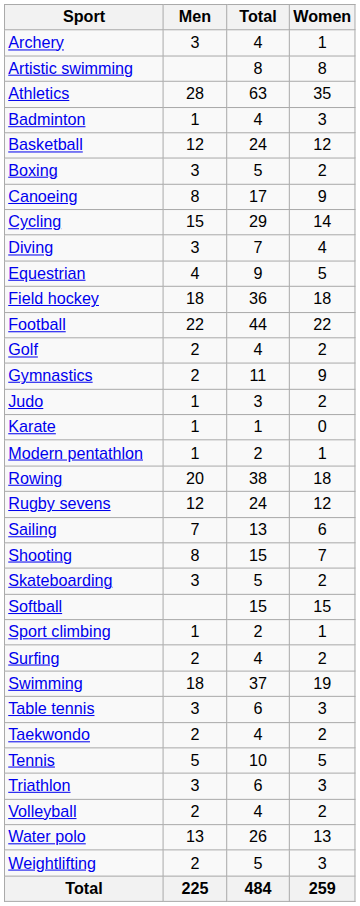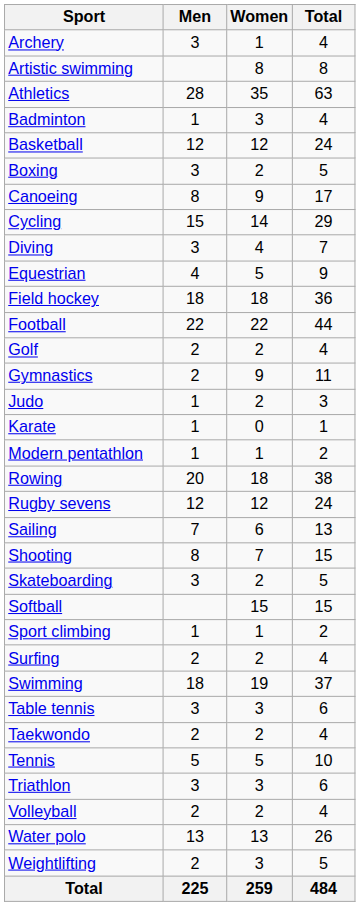 <table class="wikitable sortable" style="text-align:center;">
 <tr>
 <th width=150>Sport</th>
 <th width=55>Men</th>
+<th width=55>Women</th>
 <th width=55>Total</th>
-<th width=55>Women</th>
 </tr>
 <tr>
 <td align=left><a href='#'>Archery</a></td>
 <td>3</td>
+<td>1</td>
 <td>4</td>
-<td>1</td>
 </tr>
 <tr>
 <td align=left><a href='#'>Artistic swimming</a></td>
 <td></td>
 <td>8</td>
 <td>8</td>
 </tr>
 <tr>
 <td align=left><a href='#'>Athletics</a></td>
 <td>28</td>
+<td>35</td>
 <td>63</td>
-<td>35</td>
 </tr>
 <tr>
 <td align=left><a href='#'>Badminton</a></td>
 <td>1</td>
+<td>3</td>
 <td>4</td>
-<td>3</td>
 </tr>
 <tr>
 <td align=left><a href='#'>Basketball</a></td>
 <td>12</td>
+<td>12</td>
 <td>24</td>
-<td>12</td>
 </tr>
 <tr>
 <td align=left><a href='#'>Boxing</a></td>
 <td>3</td>
+<td>2</td>
 <td>5</td>
-<td>2</td>
 </tr>
 <tr>
 <td align=left><a href='#'>Canoeing</a></td>
 <td>8</td>
+<td>9</td>
 <td>17</td>
-<td>9</td>
 </tr>
 <tr>
 <td align=left><a href='#'>Cycling</a></td>
 <td>15</td>
+<td>14</td>
 <td>29</td>
-<td>14</td>
 </tr>
 <tr>
 <td align=left><a href='#'>Diving</a></td>
 <td>3</td>
+<td>4</td>
 <td>7</td>
-<td>4</td>
 </tr>
 <tr>
 <td align=left><a href='#'>Equestrian</a></td>
 <td>4</td>
+<td>5</td>
 <td>9</td>
-<td>5</td>
 </tr>
 <tr>
 <td align=left><a href='#'>Field hockey</a></td>
 <td>18</td>
+<td>18</td>
 <td>36</td>
-<td>18</td>
 </tr>
 <tr>
 <td align=left><a href='#'>Football</a></td>
 <td>22</td>
+<td>22</td>
 <td>44</td>
-<td>22</td>
 </tr>
 <tr>
 <td align=left><a href='#'>Golf</a></td>
 <td>2</td>
+<td>2</td>
 <td>4</td>
-<td>2</td>
 </tr>
 <tr>
 <td align=left><a href='#'>Gymnastics</a></td>
 <td>2</td>
+<td>9</td>
 <td>11</td>
-<td>9</td>
 </tr>
 <tr>
 <td align=left><a href='#'>Judo</a></td>
 <td>1</td>
+<td>2</td>
 <td>3</td>
-<td>2</td>
 </tr>
 <tr>
 <td align=left><a href='#'>Karate</a></td>
 <td>1</td>
+<td>0</td>
 <td>1</td>
-<td>0</td>
 </tr>
 <tr>
 <td align=left><a href='#'>Modern pentathlon</a></td>
 <td>1</td>
+<td>1</td>
 <td>2</td>
-<td>1</td>
 </tr>
 <tr>
 <td align=left><a href='#'>Rowing</a></td>
 <td>20</td>
+<td>18</td>
 <td>38</td>
-<td>18</td>
 </tr>
 <tr>
 <td align=left><a href='#'>Rugby sevens</a></td>
 <td>12</td>
+<td>12</td>
 <td>24</td>
-<td>12</td>
 </tr>
 <tr>
 <td align=left><a href='#'>Sailing</a></td>
 <td>7</td>
+<td>6</td>
 <td>13</td>
-<td>6</td>
 </tr>
 <tr>
 <td align=left><a href='#'>Shooting</a></td>
 <td>8</td>
+<td>7</td>
 <td>15</td>
-<td>7</td>
 </tr>
 <tr>
 <td align=left><a href='#'>Skateboarding</a></td>
 <td>3</td>
+<td>2</td>
 <td>5</td>
-<td>2</td>
 </tr>
 <tr>
 <td align=left><a href='#'>Softball</a></td>
 <td></td>
 <td>15</td>
 <td>15</td>
 </tr>
 <tr>
 <td align=left><a href='#'>Sport climbing</a></td>
 <td>1</td>
+<td>1</td>
 <td>2</td>
-<td>1</td>
 </tr>
 <tr>
 <td align=left><a href='#'>Surfing</a></td>
 <td>2</td>
+<td>2</td>
 <td>4</td>
-<td>2</td>
 </tr>
 <tr>
 <td align=left><a href='#'>Swimming</a></td>
 <td>18</td>
+<td>19</td>
 <td>37</td>
-<td>19</td>
 </tr>
 <tr>
 <td align=left><a href='#'>Table tennis</a></td>
 <td>3</td>
+<td>3</td>
 <td>6</td>
-<td>3</td>
 </tr>
 <tr>
 <td align=left><a href='#'>Taekwondo</a></td>
 <td>2</td>
+<td>2</td>
 <td>4</td>
-<td>2</td>
 </tr>
 <tr>
 <td align=left><a href='#'>Tennis</a></td>
 <td>5</td>
+<td>5</td>
 <td>10</td>
-<td>5</td>
 </tr>
 <tr>
 <td align=left><a href='#'>Triathlon</a></td>
 <td>3</td>
+<td>3</td>
 <td>6</td>
-<td>3</td>
 </tr>
 <tr>
 <td align=left><a href='#'>Volleyball</a></td>
 <td>2</td>
+<td>2</td>
 <td>4</td>
-<td>2</td>
 </tr>
 <tr>
 <td align=left><a href='#'>Water polo</a></td>
 <td>13</td>
+<td>13</td>
 <td>26</td>
-<td>13</td>
 </tr>
 <tr>
 <td align=left><a href='#'>Weightlifting</a></td>
 <td>2</td>
+<td>3</td>
 <td>5</td>
-<td>3</td>
 </tr>
 <tr>
 <th>Total</th>
 <th>225</th>
+<th>259</th>
 <th>484</th>
-<th>259</th>
 </tr>
 </table>
